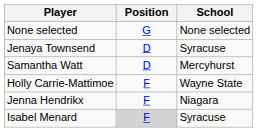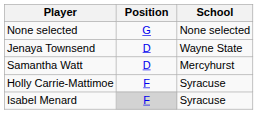 <table class="wikitable">
 <tr>
 <th>Player</th>
 <th>  Position  </th>
 <th>School</th>
 </tr>
 <tr>
 <td>None selected</td>
 <td align=center><a href='#'>G</a></td>
 <td>None selected</td>
 </tr>
 <tr>
 <td>Jenaya Townsend</td>
 <td align=center><a href='#'>D</a></td>
-<td>Syracuse</td>
+<td>Wayne State</td>
 </tr>
 <tr>
 <td>Samantha Watt</td>
 <td align=center><a href='#'>D</a></td>
 <td>Mercyhurst</td>
 </tr>
 <tr>
 <td>Holly Carrie-Mattimoe</td>
 <td align=center><a href='#'>F</a></td>
-<td>Wayne State</td>
-</tr>
-<tr>
-<td>Jenna Hendrikx</td>
-<td align=center><a href='#'>F</a></td>
-<td>Niagara</td>
+<td>Syracuse</td>
 </tr>
 <tr>
 <td>Isabel Menard</td>
 <td align=center style="background: lightgrey;"><a href='#'>F</a></td>
 <td>Syracuse</td>
 </tr>
 </table>
